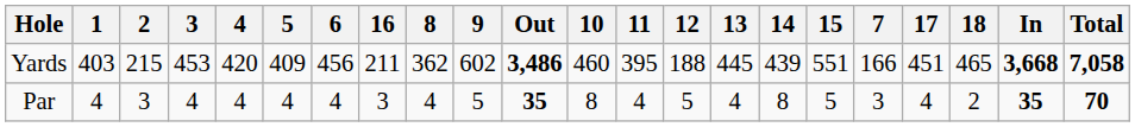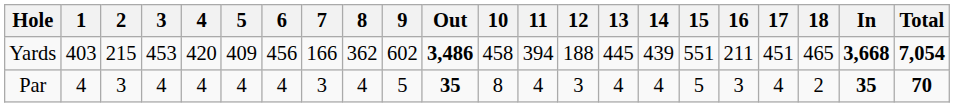 <table class="wikitable"style="text-align:center">
 <tr>
 <th align="center">Hole</th>
 <th>1</th>
 <th>2</th>
 <th>3</th>
 <th>4</th>
 <th>5</th>
 <th>6</th>
-<th>16</th>
+<th>7</th>
 <th>8</th>
 <th>9</th>
 <th>Out</th>
 <th>10</th>
 <th>11</th>
 <th>12</th>
 <th>13</th>
 <th>14</th>
 <th>15</th>
-<th>7</th>
+<th>16</th>
 <th>17</th>
 <th>18</th>
 <th>In</th>
 <th>Total</th>
 </tr>
 <tr>
 <td align="center">Yards</td>
 <td>403</td>
 <td>215</td>
 <td>453</td>
 <td>420</td>
 <td>409</td>
 <td>456</td>
-<td>211</td>
+<td>166</td>
 <td>362</td>
 <td>602</td>
 <td><strong>3,486</strong></td>
-<td>460</td>
-<td>395</td>
+<td>458</td>
+<td>394</td>
 <td>188</td>
 <td>445</td>
 <td>439</td>
 <td>551</td>
-<td>166</td>
+<td>211</td>
 <td>451</td>
 <td>465</td>
 <td><strong>3,668</strong></td>
-<td><strong>7,058</strong></td>
+<td><strong>7,054</strong></td>
 </tr>
 <tr>
 <td align="center">Par</td>
 <td>4</td>
 <td>3</td>
 <td>4</td>
 <td>4</td>
 <td>4</td>
 <td>4</td>
 <td>3</td>
 <td>4</td>
 <td>5</td>
 <td><strong>35</strong></td>
 <td>8</td>
 <td>4</td>
-<td>5</td>
+<td>3</td>
 <td>4</td>
-<td>8</td>
+<td>4</td>
 <td>5</td>
 <td>3</td>
 <td>4</td>
 <td>2</td>
 <td><strong>35</strong></td>
 <td><strong>70</strong></td>
 </tr>
 </table>
